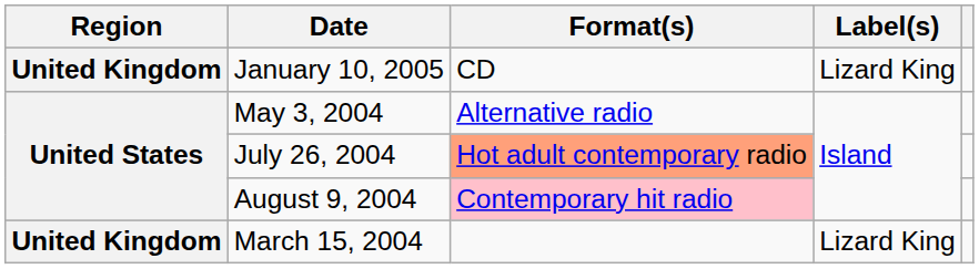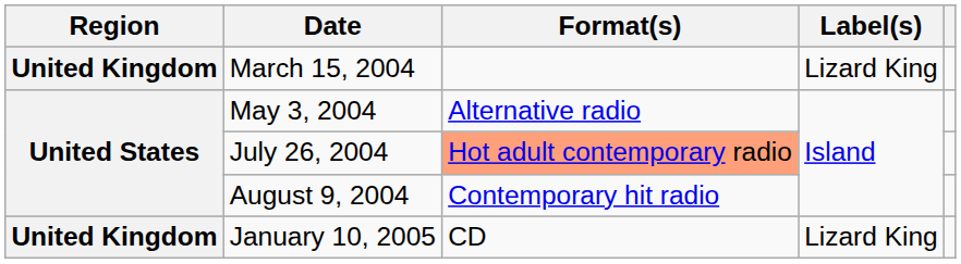 <table class="wikitable plainrowheaders">
 <tr>
 <th scope="col">Region</th>
 <th scope="col">Date</th>
 <th scope="col">Format(s)</th>
 <th scope="col">Label(s)</th>
 <th scope="col"></th>
 </tr>
 <tr>
 <th scope="row">United Kingdom</th>
-<td>January 10, 2005</td>
-<td>CD</td>
+<td>March 15, 2004</td>
+<td></td>
 <td>Lizard King</td>
 <td></td>
 </tr>
 <tr>
 <th scope="row" rowspan="3">United States</th>
 <td>May 3, 2004</td>
 <td><a href='#'>Alternative radio</a></td>
 <td rowspan="3"><a href='#'>Island</a></td>
 <td></td>
 </tr>
 <tr>
 <td>July 26, 2004</td>
 <td style="background: lightsalmon;"><a href='#'>Hot adult contemporary</a> radio</td>
 <td></td>
 </tr>
 <tr>
 <td>August 9, 2004</td>
-<td style="background: pink;"><a href='#'>Contemporary hit radio</a></td>
+<td><a href='#'>Contemporary hit radio</a></td>
 <td></td>
 </tr>
 <tr>
 <th scope="row">United Kingdom</th>
-<td>March 15, 2004</td>
-<td></td>
+<td>January 10, 2005</td>
+<td>CD</td>
 <td>Lizard King</td>
 <td></td>
 </tr>
 </table>
